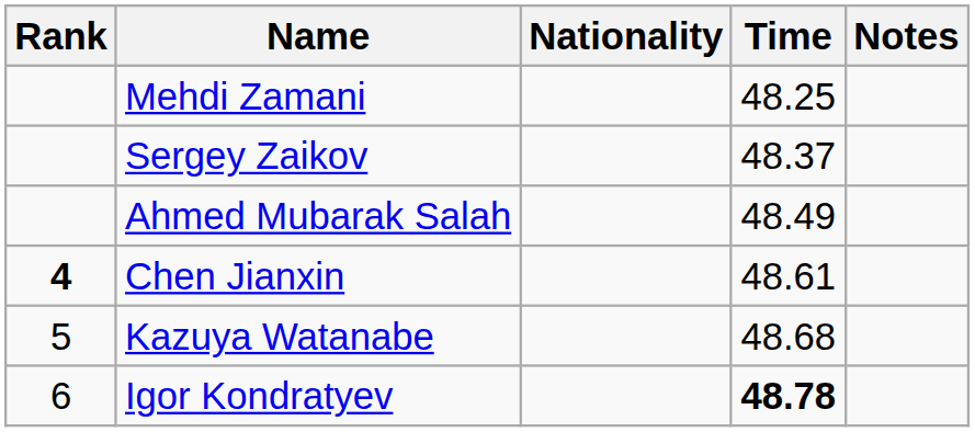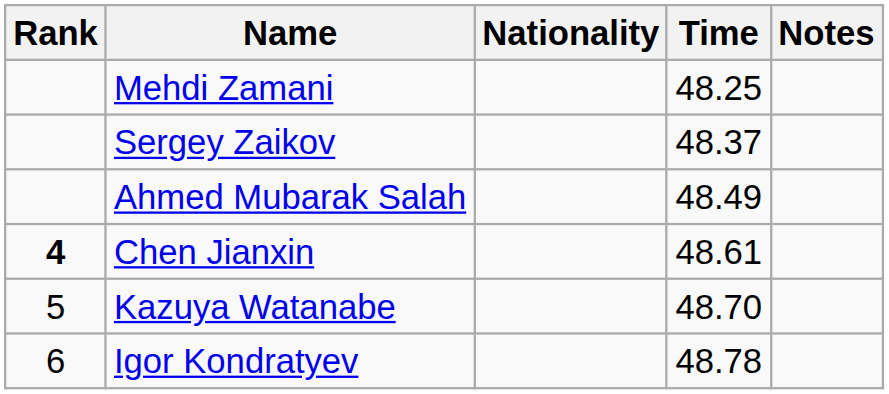 <table class="wikitable sortable" style="text-align:center;font-size:95%">
 <tr>
 <th>Rank</th>
 <th>Name</th>
 <th>Nationality</th>
 <th>Time</th>
 <th>Notes</th>
 </tr>
 <tr>
 <td></td>
 <td align=left><a href='#'>Mehdi Zamani</a></td>
 <td align=left></td>
 <td>48.25</td>
 <td></td>
 </tr>
 <tr>
 <td></td>
 <td align=left><a href='#'>Sergey Zaikov</a></td>
 <td align=left></td>
 <td>48.37</td>
 <td></td>
 </tr>
 <tr>
 <td></td>
 <td align=left><a href='#'>Ahmed Mubarak Salah</a></td>
 <td align=left></td>
 <td>48.49</td>
 <td></td>
 </tr>
 <tr>
 <td><strong>4</strong></td>
 <td align=left><a href='#'>Chen Jianxin</a></td>
 <td align=left></td>
 <td>48.61</td>
 <td></td>
 </tr>
 <tr>
 <td>5</td>
 <td align=left><a href='#'>Kazuya Watanabe</a></td>
 <td align=left></td>
-<td>48.68</td>
+<td>48.70</td>
 <td></td>
 </tr>
 <tr>
 <td>6</td>
 <td align=left><a href='#'>Igor Kondratyev</a></td>
 <td align=left></td>
-<td><strong>48.78</strong></td>
+<td>48.78</td>
 <td></td>
 </tr>
 </table>
